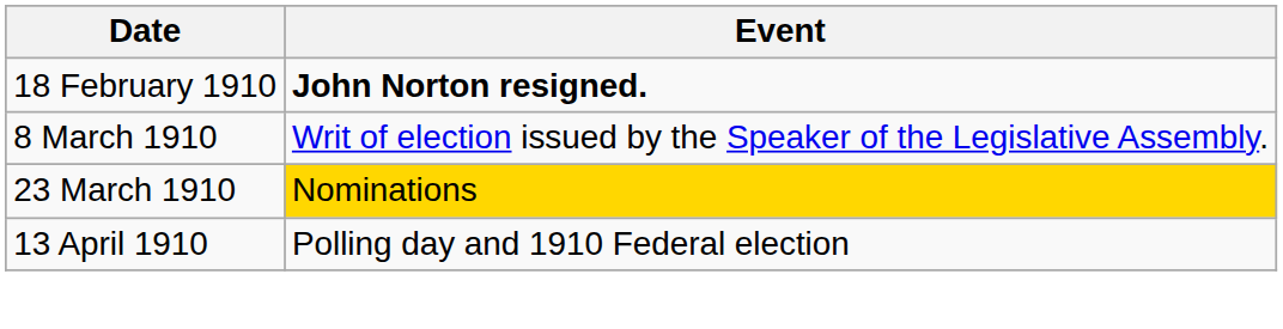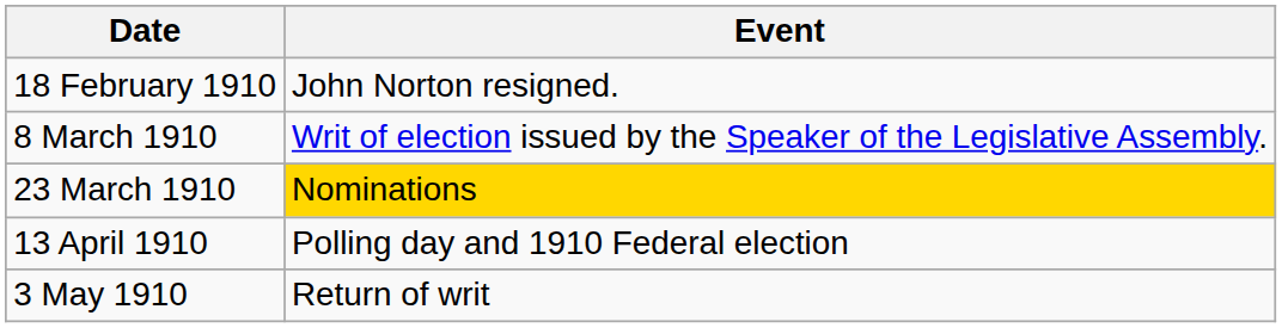 <table class="wikitable">
 <tr>
 <th>Date</th>
 <th>Event</th>
 </tr>
 <tr>
 <td>18 February 1910</td>
-<td><strong>John Norton resigned.</strong></td>
+<td>John Norton resigned.</td>
 </tr>
 <tr>
 <td>8 March 1910</td>
 <td><a href='#'>Writ of election</a> issued by the <a href='#'>Speaker of the Legislative Assembly</a>.</td>
 </tr>
 <tr>
 <td>23 March 1910</td>
 <td style="background: gold;">Nominations</td>
 </tr>
 <tr>
 <td>13 April 1910</td>
 <td>Polling day and 1910 Federal election</td>
 </tr>
+<tr>
+<td>3 May 1910</td>
+<td>Return of writ</td>
+</tr>
 </table>
